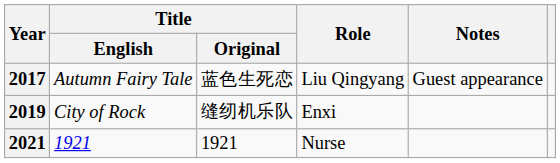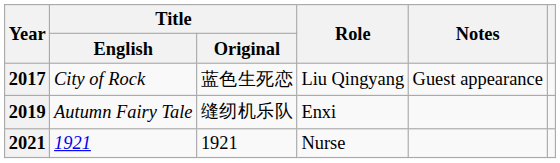 <table class="wikitable sortable plainrowheaders">
 <tr>
 <th scope="col" rowspan="2">Year</th>
 <th scope="col" colspan="2">Title</th>
 <th scope="col" rowspan="2">Role</th>
 <th scope="col" rowspan="2" class="unsortable">Notes</th>
 <th scope="col" rowspan="2" class="unsortable"></th>
 </tr>
 <tr>
 <th scope="col">English</th>
 <th scope="col">Original</th>
 </tr>
 <tr>
 <th scope="row">2017</th>
-<td><em>Autumn Fairy Tale</em></td>
+<td><em>City of Rock</em></td>
 <td>蓝色生死恋</td>
 <td>Liu Qingyang</td>
 <td>Guest appearance</td>
 <td></td>
 </tr>
 <tr>
 <th scope="row">2019</th>
-<td><em>City of Rock</em></td>
+<td><em>Autumn Fairy Tale</em></td>
 <td>缝纫机乐队</td>
 <td>Enxi</td>
 <td></td>
 <td></td>
 </tr>
 <tr>
 <th scope="row">2021</th>
 <td><em><a href='#'>1921</a></em></td>
 <td>1921</td>
 <td>Nurse</td>
 <td></td>
 <td></td>
 </tr>
 </table>
